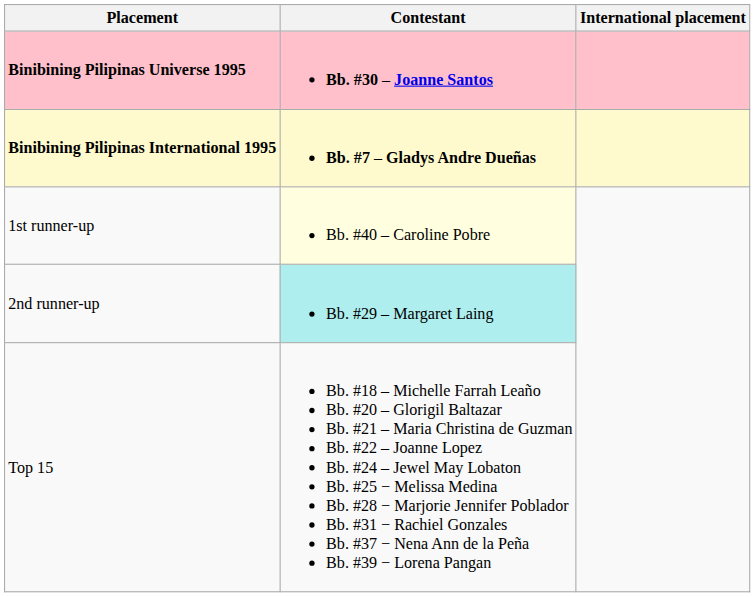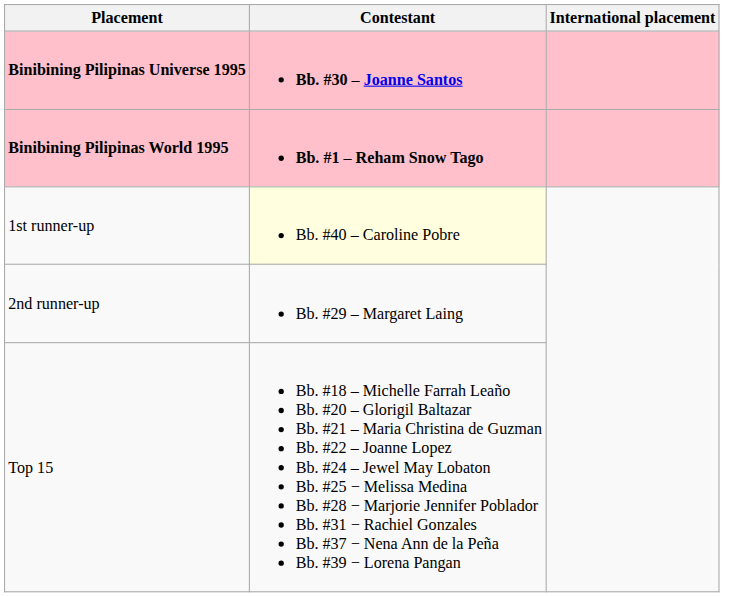 <table class="wikitable sortable" style="font-size:95%;">
 <tr>
 <th>Placement</th>
 <th>Contestant</th>
 <th>International placement</th>
 </tr>
 <tr>
 <td style="background:pink;"><strong>Binibining Pilipinas Universe 1995</strong></td>
 <td style="background:pink;"><br><ul><li><strong>Bb. #30</strong> – <strong><a href='#'>Joanne Santos</a></strong></li></ul></td>
 <td style="background:pink;"></td>
 </tr>
 <tr>
-<td style="background:#FFFACD;"><strong>Binibining Pilipinas International 1995</strong></td>
-<td style="background:#FFFACD;"><br><ul><li><strong>Bb. #7</strong> – <strong>Gladys Andre Dueñas</strong></li></ul></td>
-<td style="background:#FFFACD;"></td>
+<td style="background:pink;"><strong>Binibining Pilipinas World 1995</strong></td>
+<td style="background:pink;"><br><ul><li><strong>Bb. #1</strong> – <strong>Reham Snow Tago</strong></li></ul></td>
+<td style="background:pink;"></td>
 </tr>
 <tr>
 <td>1st runner-up</td>
 <td style="background: lightyellow;"><br><ul><li>Bb. #40 – Caroline Pobre</li></ul></td>
 <td rowspan="3"></td>
 </tr>
 <tr>
 <td>2nd runner-up</td>
-<td style="background: paleturquoise;"><br><ul><li>Bb. #29 – Margaret Laing</li></ul></td>
+<td><br><ul><li>Bb. #29 – Margaret Laing</li></ul></td>
 </tr>
 <tr>
 <td>Top 15</td>
 <td><br><ul><li>Bb. #18 – Michelle Farrah Leaño</li><li>Bb. #20 – Glorigil Baltazar</li><li>Bb. #21 – Maria Christina de Guzman</li><li>Bb. #22 – Joanne Lopez</li><li>Bb. #24 – Jewel May Lobaton</li><li>Bb. #25 − Melissa Medina</li><li>Bb. #28 − Marjorie Jennifer Poblador</li><li>Bb. #31 − Rachiel Gonzales</li><li>Bb. #37 − Nena Ann de la Peña</li><li>Bb. #39 − Lorena Pangan</li></ul></td>
 </tr>
 </table>
